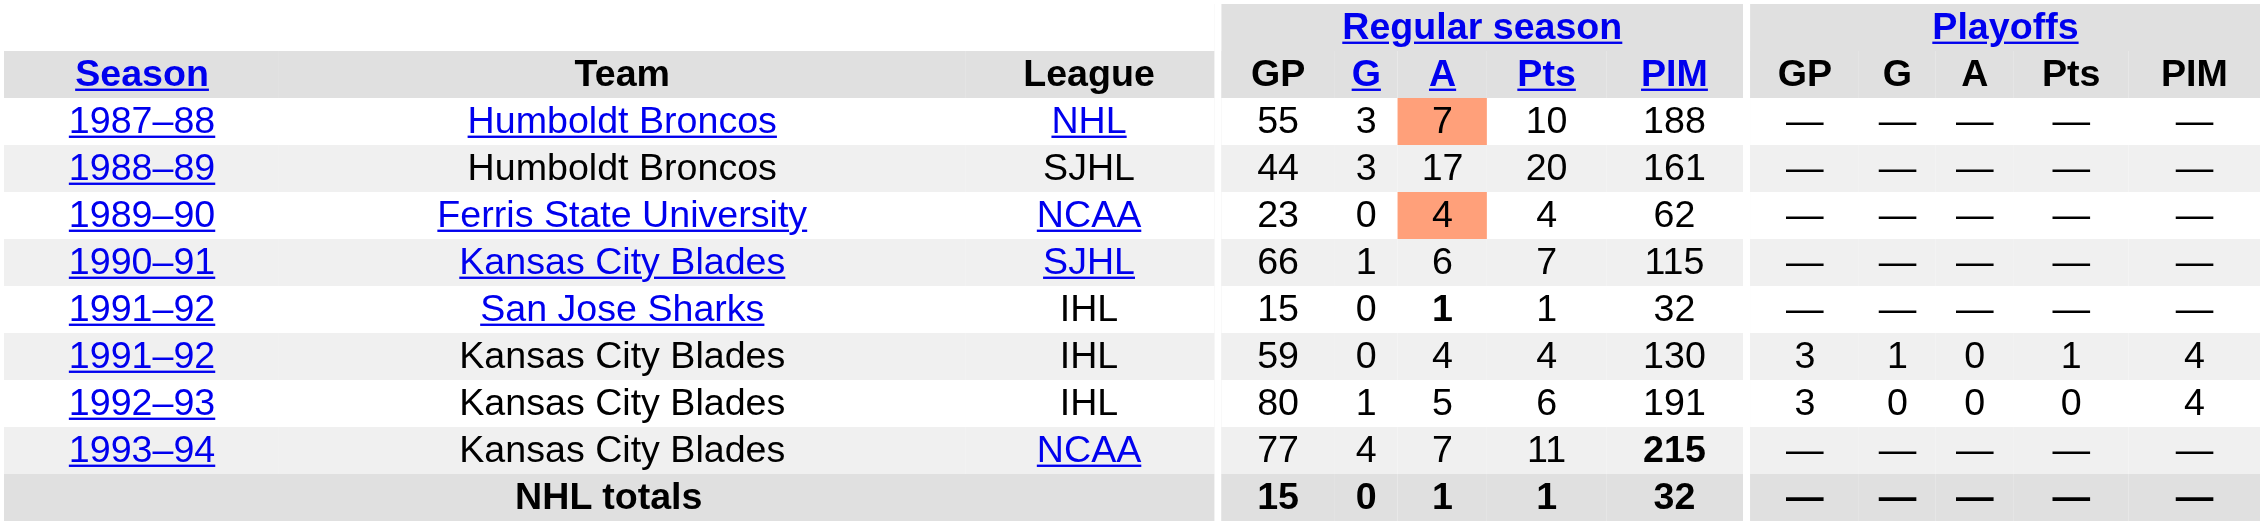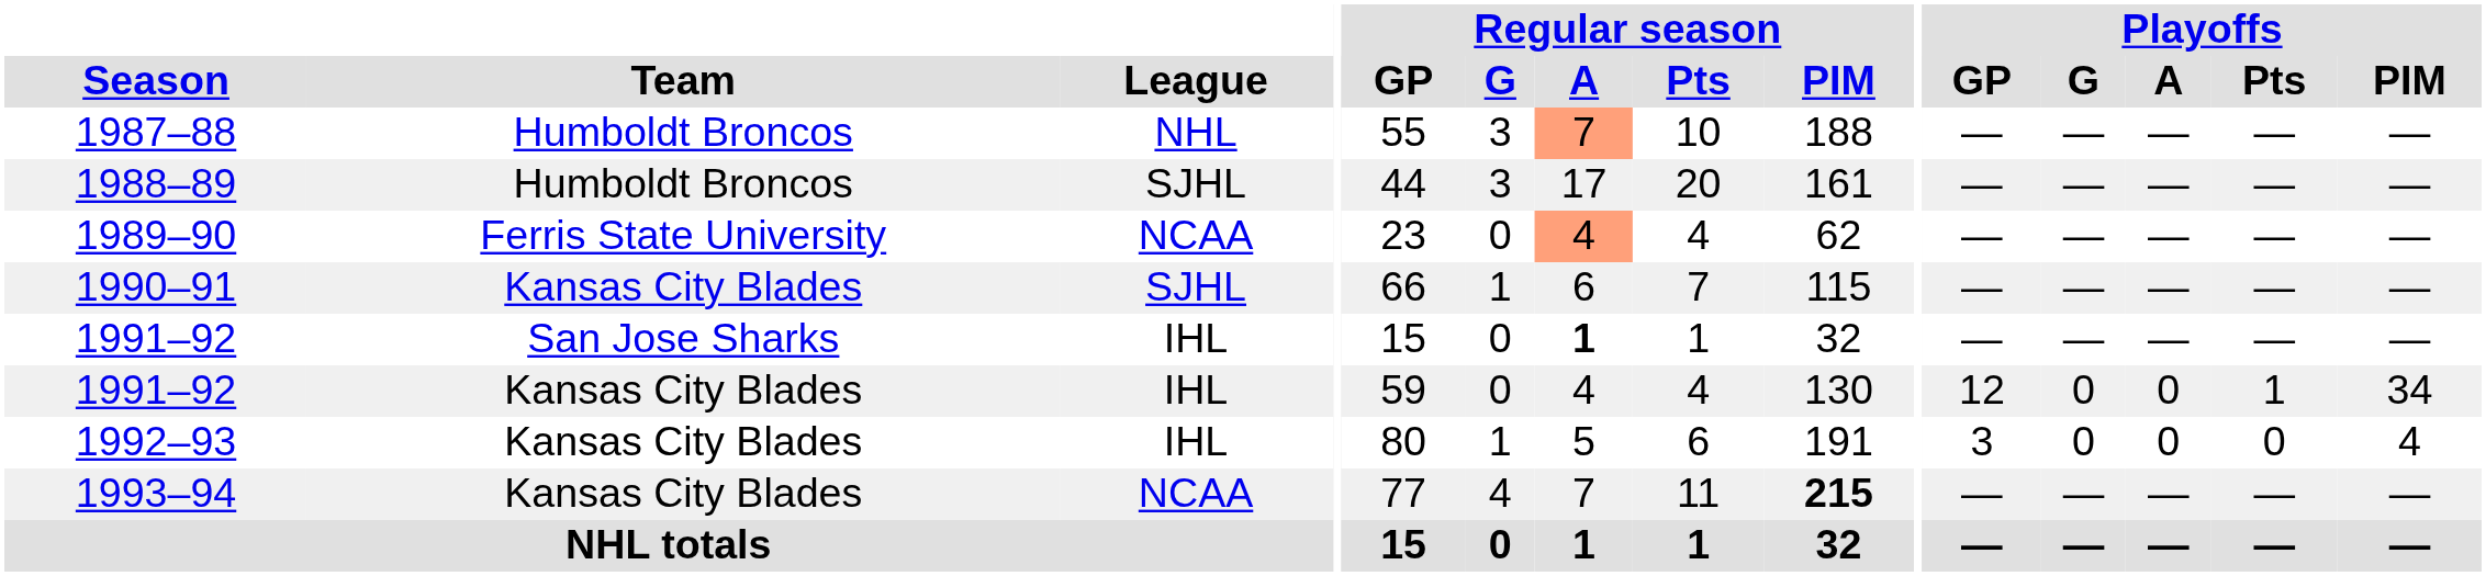 <table border="0" cellpadding="1" cellspacing="0" style="text-align:center; width:60em">
 <tr bgcolor="#e0e0e0">
 <th colspan="3" bgcolor="#ffffff"></th>
 <th rowspan="99" bgcolor="#ffffff"></th>
 <th colspan="5"><a href='#'>Regular season</a></th>
 <th rowspan="99" bgcolor="#ffffff"></th>
 <th colspan="5"><a href='#'>Playoffs</a></th>
 </tr>
 <tr bgcolor="#e0e0e0">
 <th><a href='#'>Season</a></th>
 <th>Team</th>
 <th>League</th>
 <th>GP</th>
 <th><a href='#'>G</a></th>
 <th><a href='#'>A</a></th>
 <th><a href='#'>Pts</a></th>
 <th><a href='#'>PIM</a></th>
 <th>GP</th>
 <th>G</th>
 <th>A</th>
 <th>Pts</th>
 <th>PIM</th>
 </tr>
 <tr>
 <td><a href='#'>1987–88</a></td>
 <td><a href='#'>Humboldt Broncos</a></td>
 <td><a href='#'>NHL</a></td>
 <td>55</td>
 <td>3</td>
 <td style="background: lightsalmon;">7</td>
 <td>10</td>
 <td>188</td>
 <td>—</td>
 <td>—</td>
 <td>—</td>
 <td>—</td>
 <td>—</td>
 </tr>
 <tr bgcolor="#f0f0f0">
 <td><a href='#'>1988–89</a></td>
 <td>Humboldt Broncos</td>
 <td>SJHL</td>
 <td>44</td>
 <td>3</td>
 <td>17</td>
 <td>20</td>
 <td>161</td>
 <td>—</td>
 <td>—</td>
 <td>—</td>
 <td>—</td>
 <td>—</td>
 </tr>
 <tr>
 <td><a href='#'>1989–90</a></td>
 <td><a href='#'>Ferris State University</a></td>
 <td><a href='#'>NCAA</a></td>
 <td>23</td>
 <td>0</td>
 <td style="background: lightsalmon;">4</td>
 <td>4</td>
 <td>62</td>
 <td>—</td>
 <td>—</td>
 <td>—</td>
 <td>—</td>
 <td>—</td>
 </tr>
 <tr bgcolor="#f0f0f0">
 <td><a href='#'>1990–91</a></td>
 <td><a href='#'>Kansas City Blades</a></td>
 <td><a href='#'>SJHL</a></td>
 <td>66</td>
 <td>1</td>
 <td>6</td>
 <td>7</td>
 <td>115</td>
 <td>—</td>
 <td>—</td>
 <td>—</td>
 <td>—</td>
 <td>—</td>
 </tr>
 <tr>
 <td><a href='#'>1991–92</a></td>
 <td><a href='#'>San Jose Sharks</a></td>
 <td>IHL</td>
 <td>15</td>
 <td>0</td>
 <td><strong>1</strong></td>
 <td>1</td>
 <td>32</td>
 <td>—</td>
 <td>—</td>
 <td>—</td>
 <td>—</td>
 <td>—</td>
 </tr>
 <tr bgcolor="#f0f0f0">
 <td><a href='#'>1991–92</a></td>
 <td>Kansas City Blades</td>
 <td>IHL</td>
 <td>59</td>
 <td>0</td>
 <td>4</td>
 <td>4</td>
 <td>130</td>
-<td>3</td>
-<td>1</td>
+<td>12</td>
+<td>0</td>
 <td>0</td>
 <td>1</td>
-<td>4</td>
+<td>34</td>
 </tr>
 <tr>
 <td><a href='#'>1992–93</a></td>
 <td>Kansas City Blades</td>
 <td>IHL</td>
 <td>80</td>
 <td>1</td>
 <td>5</td>
 <td>6</td>
 <td>191</td>
 <td>3</td>
 <td>0</td>
 <td>0</td>
 <td>0</td>
 <td>4</td>
 </tr>
 <tr bgcolor="#f0f0f0">
 <td><a href='#'>1993–94</a></td>
 <td>Kansas City Blades</td>
 <td><a href='#'>NCAA</a></td>
 <td>77</td>
 <td>4</td>
 <td>7</td>
 <td>11</td>
 <td><strong>215</strong></td>
 <td>—</td>
 <td>—</td>
 <td>—</td>
 <td>—</td>
 <td>—</td>
 </tr>
 <tr>
 </tr>
 <tr ALIGN="center" bgcolor="#e0e0e0">
 <th colspan="3">NHL totals</th>
 <th ALIGN="center">15</th>
 <th ALIGN="center">0</th>
 <th ALIGN="center">1</th>
 <th ALIGN="center">1</th>
 <th ALIGN="center">32</th>
 <th ALIGN="center">—</th>
 <th ALIGN="center">—</th>
 <th ALIGN="center">—</th>
 <th ALIGN="center">—</th>
 <th ALIGN="center">—</th>
 </tr>
 </table>
